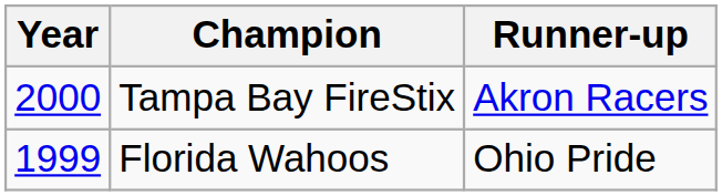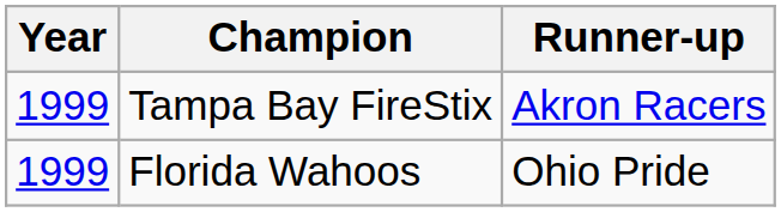 <table class="wikitable">
 <tr>
 <th>Year</th>
 <th>Champion</th>
 <th>Runner-up</th>
 </tr>
 <tr>
-<td><a href='#'>2000</a></td>
+<td><a href='#'>1999</a></td>
 <td>Tampa Bay FireStix</td>
 <td><a href='#'>Akron Racers</a></td>
 </tr>
 <tr>
 <td><a href='#'>1999</a></td>
 <td>Florida Wahoos</td>
 <td>Ohio Pride</td>
 </tr>
 </table>
